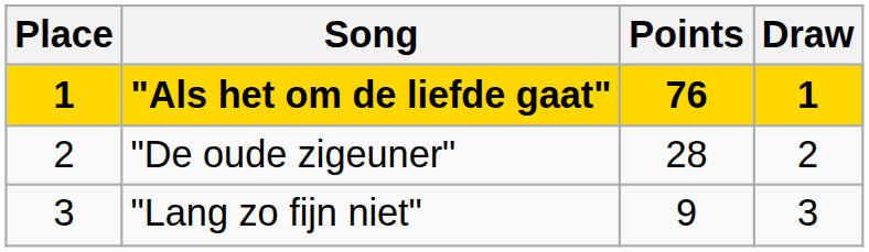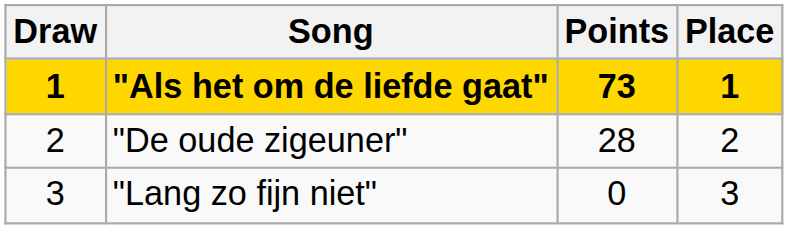 <table class="sortable wikitable" style="margin: 1em auto 1em auto; text-align:center">
 <tr>
-<th>Place</th>
+<th>Draw</th>
 <th>Song</th>
 <th>Points</th>
-<th>Draw</th>
+<th>Place</th>
 </tr>
 <tr style="font-weight:bold; background:gold;">
+<td>1</td>
+<td align="left">"<strong>Als het om de liefde gaat</strong>"</td>
+<td><strong>73</strong></td>
 <td><strong>1</strong></td>
-<td align="left">"<strong>Als het om de liefde gaat</strong>"</td>
-<td><strong>76</strong></td>
-<td>1</td>
 </tr>
 <tr>
 <td>2</td>
 <td align="left">"De oude zigeuner"</td>
 <td>28</td>
 <td>2</td>
 </tr>
 <tr>
 <td>3</td>
 <td align="left">"Lang zo fijn niet"</td>
-<td>9</td>
+<td>0</td>
 <td>3</td>
 </tr>
 </table>
